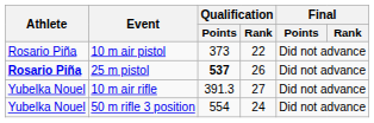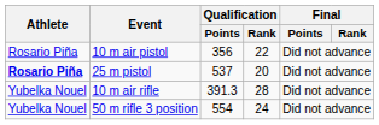 <table class="wikitable" style="font-size:90%">
 <tr>
 <th rowspan=2>Athlete</th>
 <th rowspan=2>Event</th>
 <th colspan=2>Qualification</th>
 <th colspan=2>Final</th>
 </tr>
 <tr style="font-size:95%">
 <th>Points</th>
 <th>Rank</th>
 <th>Points</th>
 <th>Rank</th>
 </tr>
 <tr align=center>
 <td align=left><a href='#'>Rosario Piña</a></td>
 <td align=left><a href='#'>10 m air pistol</a></td>
-<td>373</td>
+<td>356</td>
 <td>22</td>
 <td colspan=2>Did not advance</td>
 </tr>
 <tr align=center>
 <td align=left><strong><a href='#'>Rosario Piña</a></strong></td>
 <td align=left><a href='#'>25 m pistol</a></td>
-<td><strong>537</strong></td>
-<td>26</td>
+<td>537</td>
+<td>20</td>
 <td colspan=2>Did not advance</td>
 </tr>
 <tr align=center>
 <td align=left><a href='#'>Yubelka Nouel</a></td>
 <td align=left><a href='#'>10 m air rifle</a></td>
 <td>391.3</td>
-<td>27</td>
+<td>28</td>
 <td colspan=2>Did not advance</td>
 </tr>
 <tr align=center>
 <td align=left><a href='#'>Yubelka Nouel</a></td>
 <td align=left><a href='#'>50 m rifle 3 position</a></td>
 <td>554</td>
 <td>24</td>
 <td colspan=2>Did not advance</td>
 </tr>
 </table>
